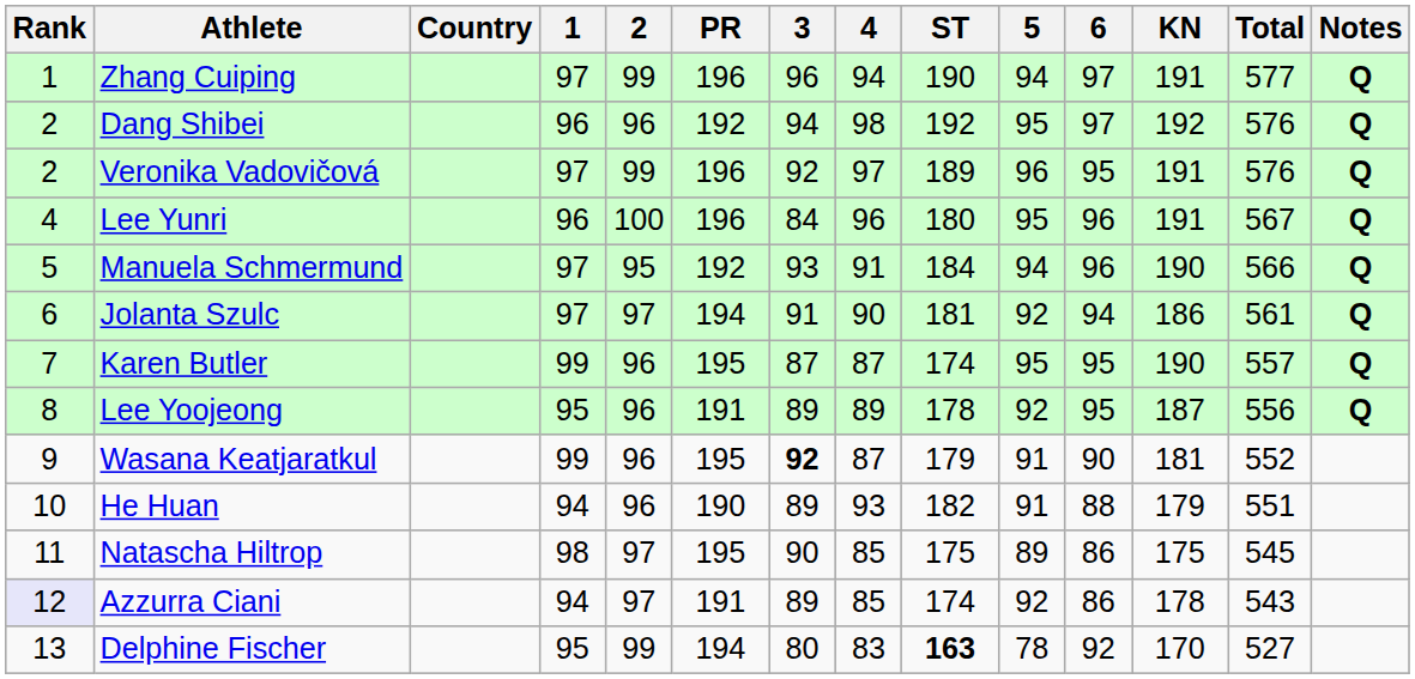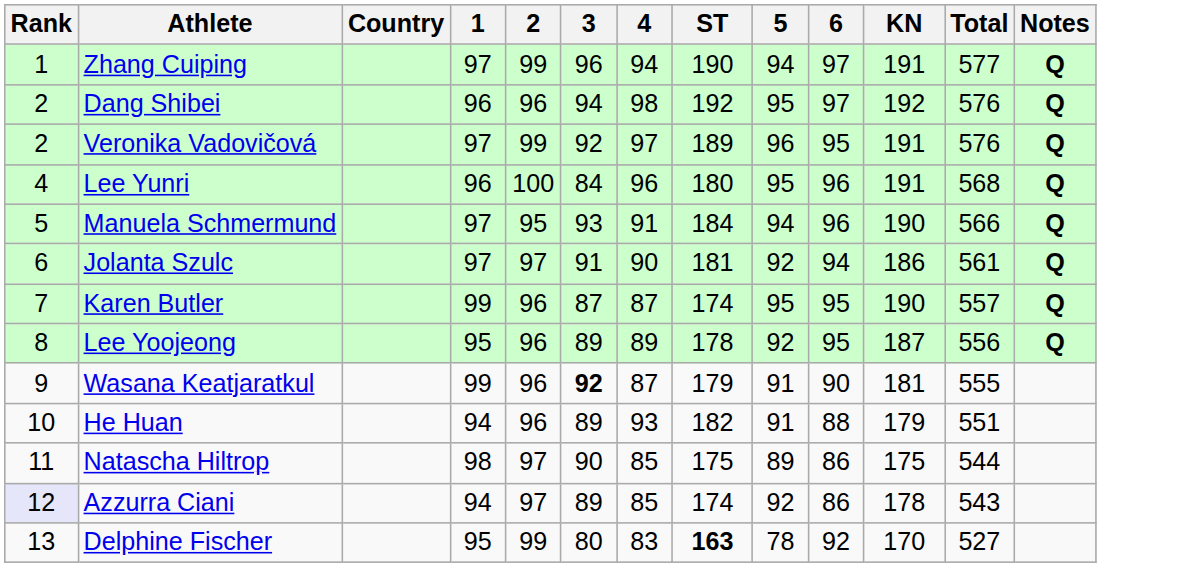 <table class="wikitable sortable" style="text-align:center">
 <tr>
 <th>Rank</th>
 <th>Athlete</th>
 <th>Country</th>
 <th class="unsortable" style="width: 28px">1</th>
 <th class="unsortable" style="width: 28px">2</th>
-<th style="width: 44px">PR</th>
 <th class="unsortable" style="width: 28px">3</th>
 <th class="unsortable" style="width: 28px">4</th>
 <th style="width: 44px">ST</th>
 <th class="unsortable" style="width: 28px">5</th>
 <th class="unsortable" style="width: 28px">6</th>
 <th style="width: 44px">KN</th>
 <th>Total</th>
 <th class="unsortable">Notes</th>
 </tr>
 <tr bgcolor=#ccffcc>
 <td>1</td>
 <td align=left><a href='#'>Zhang Cuiping</a></td>
 <td align=left></td>
 <td>97</td>
 <td>99</td>
-<td>196</td>
 <td>96</td>
 <td>94</td>
 <td>190</td>
 <td>94</td>
 <td>97</td>
 <td>191</td>
 <td>577</td>
 <td><strong>Q</strong></td>
 </tr>
 <tr bgcolor=#ccffcc>
 <td>2</td>
 <td align=left><a href='#'>Dang Shibei</a></td>
 <td align=left></td>
 <td>96</td>
 <td>96</td>
-<td>192</td>
 <td>94</td>
 <td>98</td>
 <td>192</td>
 <td>95</td>
 <td>97</td>
 <td>192</td>
 <td>576</td>
 <td><strong>Q</strong></td>
 </tr>
 <tr bgcolor=#ccffcc>
 <td>2</td>
 <td align=left><a href='#'>Veronika Vadovičová</a></td>
 <td align=left></td>
 <td>97</td>
 <td>99</td>
-<td>196</td>
 <td>92</td>
 <td>97</td>
 <td>189</td>
 <td>96</td>
 <td>95</td>
 <td>191</td>
 <td>576</td>
 <td><strong>Q</strong></td>
 </tr>
 <tr bgcolor=#ccffcc>
 <td>4</td>
 <td align=left><a href='#'>Lee Yunri</a></td>
 <td align=left></td>
 <td>96</td>
 <td>100</td>
-<td>196</td>
 <td>84</td>
 <td>96</td>
 <td>180</td>
 <td>95</td>
 <td>96</td>
 <td>191</td>
-<td>567</td>
+<td>568</td>
 <td><strong>Q</strong></td>
 </tr>
 <tr bgcolor=#ccffcc>
 <td>5</td>
 <td align=left><a href='#'>Manuela Schmermund</a></td>
 <td align=left></td>
 <td>97</td>
 <td>95</td>
-<td>192</td>
 <td>93</td>
 <td>91</td>
 <td>184</td>
 <td>94</td>
 <td>96</td>
 <td>190</td>
 <td>566</td>
 <td><strong>Q</strong></td>
 </tr>
 <tr bgcolor=#ccffcc>
 <td>6</td>
 <td align=left><a href='#'>Jolanta Szulc</a></td>
 <td align=left></td>
 <td>97</td>
 <td>97</td>
-<td>194</td>
 <td>91</td>
 <td>90</td>
 <td>181</td>
 <td>92</td>
 <td>94</td>
 <td>186</td>
 <td>561</td>
 <td><strong>Q</strong></td>
 </tr>
 <tr bgcolor=#ccffcc>
 <td>7</td>
 <td align=left><a href='#'>Karen Butler</a></td>
 <td align=left></td>
 <td>99</td>
 <td>96</td>
-<td>195</td>
 <td>87</td>
 <td>87</td>
 <td>174</td>
 <td>95</td>
 <td>95</td>
 <td>190</td>
 <td>557</td>
 <td><strong>Q</strong></td>
 </tr>
 <tr bgcolor=#ccffcc>
 <td>8</td>
 <td align=left><a href='#'>Lee Yoojeong</a></td>
 <td align=left></td>
 <td>95</td>
 <td>96</td>
-<td>191</td>
 <td>89</td>
 <td>89</td>
 <td>178</td>
 <td>92</td>
 <td>95</td>
 <td>187</td>
 <td>556</td>
 <td><strong>Q</strong></td>
 </tr>
 <tr>
 <td>9</td>
 <td align=left><a href='#'>Wasana Keatjaratkul</a></td>
 <td align=left></td>
 <td>99</td>
 <td>96</td>
-<td>195</td>
 <td><strong>92</strong></td>
 <td>87</td>
 <td>179</td>
 <td>91</td>
 <td>90</td>
 <td>181</td>
-<td>552</td>
+<td>555</td>
 <td></td>
 </tr>
 <tr>
 <td>10</td>
 <td align=left><a href='#'>He Huan</a></td>
 <td align=left></td>
 <td>94</td>
 <td>96</td>
-<td>190</td>
 <td>89</td>
 <td>93</td>
 <td>182</td>
 <td>91</td>
 <td>88</td>
 <td>179</td>
 <td>551</td>
 <td></td>
 </tr>
 <tr>
 <td>11</td>
 <td align=left><a href='#'>Natascha Hiltrop</a></td>
 <td align=left></td>
 <td>98</td>
 <td>97</td>
-<td>195</td>
 <td>90</td>
 <td>85</td>
 <td>175</td>
 <td>89</td>
 <td>86</td>
 <td>175</td>
-<td>545</td>
+<td>544</td>
 <td></td>
 </tr>
 <tr>
 <td style="background: lavender;">12</td>
 <td align=left><a href='#'>Azzurra Ciani</a></td>
 <td align=left></td>
 <td>94</td>
 <td>97</td>
-<td>191</td>
 <td>89</td>
 <td>85</td>
 <td>174</td>
 <td>92</td>
 <td>86</td>
 <td>178</td>
 <td>543</td>
 <td></td>
 </tr>
 <tr>
 <td>13</td>
 <td align=left><a href='#'>Delphine Fischer</a></td>
 <td align=left></td>
 <td>95</td>
 <td>99</td>
-<td>194</td>
 <td>80</td>
 <td>83</td>
 <td><strong>163</strong></td>
 <td>78</td>
 <td>92</td>
 <td>170</td>
 <td>527</td>
 <td></td>
 </tr>
 </table>
